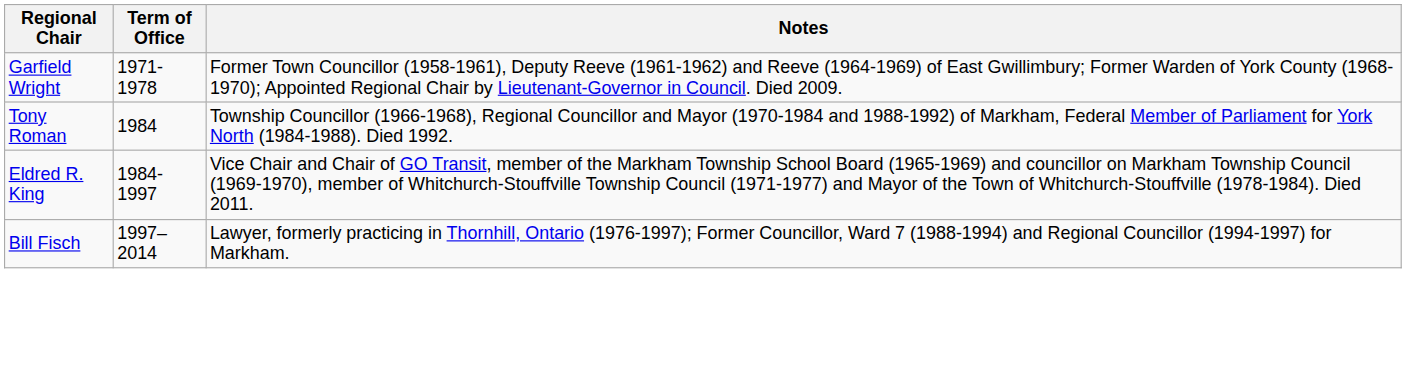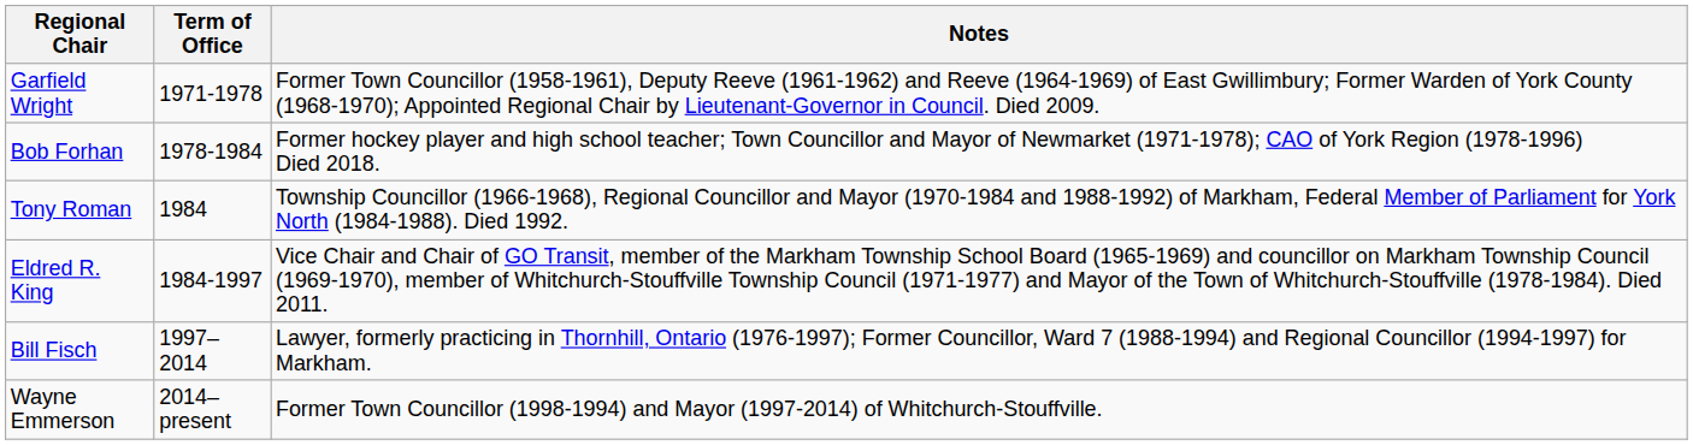 <table class="wikitable">
 <tr>
 <th>Regional Chair</th>
 <th>Term of Office</th>
 <th>Notes</th>
 </tr>
 <tr>
 <td><a href='#'>Garfield Wright</a></td>
 <td>1971-1978</td>
 <td>Former Town Councillor (1958-1961), Deputy Reeve (1961-1962) and Reeve (1964-1969) of East Gwillimbury; Former Warden of York County (1968-1970); Appointed Regional Chair by <a href='#'>Lieutenant-Governor in Council</a>. Died 2009.</td>
+</tr>
+<tr>
+<td><a href='#'>Bob Forhan</a></td>
+<td>1978-1984</td>
+<td>Former hockey player and high school teacher; Town Councillor and Mayor of Newmarket (1971-1978); <a href='#'>CAO</a> of York Region (1978-1996)<br> Died 2018.</td>
 </tr>
 <tr>
 <td><a href='#'>Tony Roman</a></td>
 <td>1984</td>
 <td>Township Councillor (1966-1968), Regional Councillor and Mayor (1970-1984 and 1988-1992) of Markham, Federal <a href='#'>Member of Parliament</a> for <a href='#'>York North</a> (1984-1988). Died 1992.</td>
 </tr>
 <tr>
 <td><a href='#'>Eldred R. King</a></td>
 <td>1984-1997</td>
 <td>Vice Chair and Chair of <a href='#'>GO Transit</a>, member of the Markham Township School Board (1965-1969) and councillor on Markham Township Council (1969-1970), member of Whitchurch-Stouffville Township Council (1971-1977) and Mayor of the Town of Whitchurch-Stouffville (1978-1984). Died 2011.</td>
 </tr>
 <tr>
 <td><a href='#'>Bill Fisch</a></td>
 <td>1997–2014</td>
 <td>Lawyer, formerly practicing in <a href='#'>Thornhill, Ontario</a> (1976-1997); Former Councillor, Ward 7 (1988-1994) and Regional Councillor (1994-1997) for Markham.</td>
 </tr>
+<tr>
+<td>Wayne Emmerson</td>
+<td>2014–present</td>
+<td>Former Town Councillor (1998-1994) and Mayor (1997-2014) of Whitchurch-Stouffville.</td>
+</tr>
 </table>
